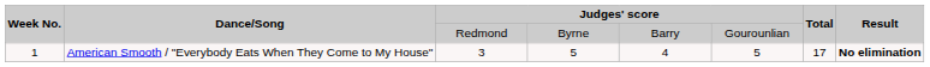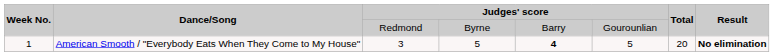 <table class="wikitable collapsible">
 <tr>
 <th rowspan="2" style="background:#ccc; text-align:Center;"><strong>Week No.</strong></th>
 <th rowspan="2" style="background:#ccc; text-align:Center;"><strong>Dance/Song</strong></th>
 <th colspan="4" style="background:#ccc; text-align:Center;"><strong>Judges' score</strong></th>
 <th rowspan="2" style="background:#ccc; text-align:Center;"><strong>Total</strong></th>
 <th rowspan="2" style="background:#ccc; text-align:Center;"><strong>Result</strong></th>
 </tr>
 <tr style="text-align:center; background:#ccc;">
 <td style="width:10%; ">Redmond</td>
 <td style="width:10%; ">Byrne</td>
 <td style="width:10%; ">Barry</td>
 <td style="width:10%; ">Gourounlian</td>
 </tr>
 <tr style="text-align:center; background:#faf6f6;">
 <td>1</td>
 <td><a href='#'>American Smooth</a> / "Everybody Eats When They Come to My House"</td>
 <td>3</td>
 <td>5</td>
-<td>4</td>
+<td><strong>4</strong></td>
 <td>5</td>
-<td>17</td>
+<td>20</td>
 <td><strong>No elimination</strong></td>
 </tr>
 </table>
